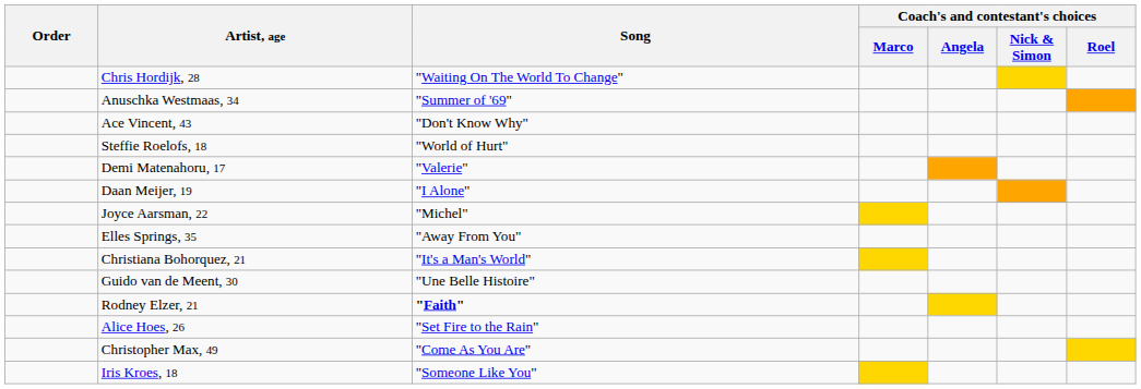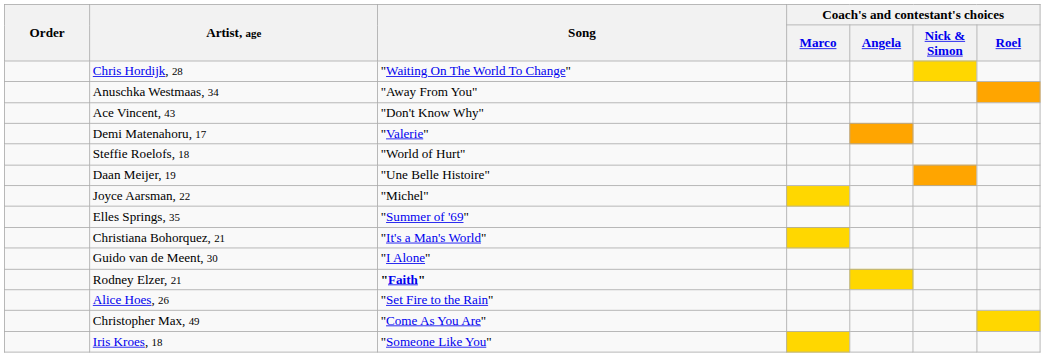 <table class="wikitable" style="width:100%;">
 <tr>
 <th rowspan="2">Order</th>
 <th rowspan="2">Artist, <small>age</small></th>
 <th rowspan="2">Song</th>
 <th colspan="4">Coach's and contestant's choices</th>
 </tr>
 <tr>
 <th width="70"><a href='#'>Marco</a></th>
 <th width="70"><a href='#'>Angela</a></th>
 <th width="70"><a href='#'>Nick & Simon</a></th>
 <th width="70"><a href='#'>Roel</a></th>
 </tr>
 <tr>
 <td></td>
 <td><a href='#'>Chris Hordijk</a>, <small>28</small></td>
 <td>"<a href='#'>Waiting On The World To Change</a>"</td>
 <td style="text-align:center;"><strong></strong></td>
 <td style="text-align:center;"><strong></strong></td>
 <td style="background:gold;text-align:center;"><strong></strong></td>
 <td></td>
 </tr>
 <tr>
 <td></td>
 <td>Anuschka Westmaas, <small>34</small></td>
-<td>"<a href='#'>Summer of '69</a>"</td>
+<td>"Away From You"</td>
 <td></td>
 <td></td>
 <td></td>
 <td style="background:orange;text-align:center;"><strong></strong></td>
 </tr>
 <tr>
 <td></td>
 <td>Ace Vincent, <small>43</small></td>
 <td>"Don't Know Why"</td>
 <td></td>
 <td></td>
 <td></td>
 <td></td>
 </tr>
 <tr>
 <td></td>
+<td>Demi Matenahoru, <small>17</small></td>
+<td>"<a href='#'>Valerie</a>"</td>
+<td></td>
+<td style="background:orange;text-align:center;"><strong></strong></td>
+<td></td>
+<td></td>
+</tr>
+<tr>
+<td></td>
 <td>Steffie Roelofs, <small>18</small></td>
 <td>"World of Hurt"</td>
 <td></td>
 <td></td>
 <td></td>
 <td></td>
 </tr>
 <tr>
 <td></td>
-<td>Demi Matenahoru, <small>17</small></td>
-<td>"<a href='#'>Valerie</a>"</td>
-<td></td>
-<td style="background:orange;text-align:center;"><strong></strong></td>
-<td></td>
-<td></td>
-</tr>
-<tr>
-<td></td>
 <td>Daan Meijer, <small>19</small></td>
-<td>"<a href='#'>I Alone</a>"</td>
+<td>"Une Belle Histoire"</td>
 <td></td>
 <td></td>
 <td style="background:orange;text-align:center;"><strong></strong></td>
 <td></td>
 </tr>
 <tr>
 <td></td>
 <td>Joyce Aarsman, <small>22</small></td>
 <td>"Michel"</td>
 <td style="background:gold;text-align:center;"><strong></strong></td>
 <td></td>
 <td style="text-align:center;"><strong></strong></td>
 <td></td>
 </tr>
 <tr>
 <td></td>
 <td>Elles Springs, <small>35</small></td>
-<td>"Away From You"</td>
+<td>"<a href='#'>Summer of '69</a>"</td>
 <td></td>
 <td></td>
 <td></td>
 <td></td>
 </tr>
 <tr>
 <td></td>
 <td>Christiana Bohorquez, <small>21</small></td>
 <td>"<a href='#'>It's a Man's World</a>"</td>
 <td style="background:gold;text-align:center;"><strong></strong></td>
 <td style="text-align:center;"><strong></strong></td>
 <td style="text-align:center;"><strong></strong></td>
 <td style="text-align:center;"><strong></strong></td>
 </tr>
 <tr>
 <td></td>
 <td>Guido van de Meent, <small>30</small></td>
-<td>"Une Belle Histoire"</td>
+<td>"<a href='#'>I Alone</a>"</td>
 <td></td>
 <td></td>
 <td></td>
 <td></td>
 </tr>
 <tr>
 <td></td>
 <td>Rodney Elzer, <small>21</small></td>
 <td><strong>"<a href='#'>Faith</a>"</strong></td>
 <td></td>
 <td style="background:gold;text-align:center;"><strong></strong></td>
 <td style="text-align:center;"><strong></strong></td>
 <td style="text-align:center;"><strong></strong></td>
 </tr>
 <tr>
 <td></td>
 <td><a href='#'>Alice Hoes</a>, <small>26</small></td>
 <td>"<a href='#'>Set Fire to the Rain</a>"</td>
 <td></td>
 <td></td>
 <td></td>
 <td></td>
 </tr>
 <tr>
 <td></td>
 <td>Christopher Max, <small>49</small></td>
 <td>"<a href='#'>Come As You Are</a>"</td>
 <td></td>
 <td></td>
 <td style="text-align:center;"><strong></strong></td>
 <td style="background:gold;text-align:center;"><strong></strong></td>
 </tr>
 <tr>
 <td></td>
 <td><a href='#'>Iris Kroes</a>, <small>18</small></td>
 <td>"<a href='#'>Someone Like You</a>"</td>
 <td style="background:gold;text-align:center;"><strong></strong></td>
 <td style="text-align:center;"><strong></strong></td>
 <td style="text-align:center;"><strong></strong></td>
 <td style="text-align:center;"><strong></strong></td>
 </tr>
 </table>
